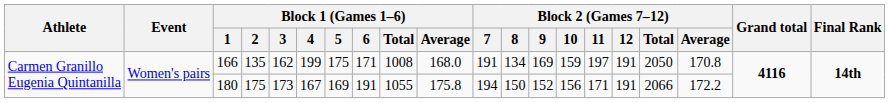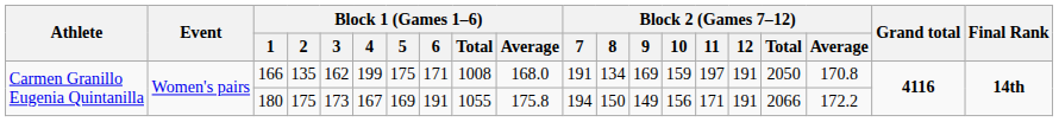 <table class="wikitable" border="1" style="font-size:90%">
 <tr>
 <th rowspan=2>Athlete</th>
 <th rowspan=2>Event</th>
 <th colspan=8>Block 1 (Games 1–6)</th>
 <th colspan=8>Block 2 (Games 7–12)</th>
 <th rowspan=2>Grand total</th>
 <th rowspan=2>Final Rank</th>
 </tr>
 <tr>
 <th>1</th>
 <th>2</th>
 <th>3</th>
 <th>4</th>
 <th>5</th>
 <th>6</th>
 <th>Total</th>
 <th>Average</th>
 <th>7</th>
 <th>8</th>
 <th>9</th>
 <th>10</th>
 <th>11</th>
 <th>12</th>
 <th>Total</th>
 <th>Average</th>
 </tr>
 <tr>
 <td rowspan=2><a href='#'>Carmen Granillo</a> <br> <a href='#'>Eugenia Quintanilla</a></td>
 <td rowspan=2><a href='#'>Women's pairs</a></td>
 <td align=center>166</td>
 <td align=center>135</td>
 <td align=center>162</td>
 <td align=center>199</td>
 <td align=center>175</td>
 <td align=center>171</td>
 <td align=center>1008</td>
 <td align=center>168.0</td>
 <td align=center>191</td>
 <td align=center>134</td>
 <td align=center>169</td>
 <td align=center>159</td>
 <td align=center>197</td>
 <td align=center>191</td>
 <td align=center>2050</td>
 <td align=center>170.8</td>
 <td align=center rowspan=2><strong>4116</strong></td>
 <td align=center rowspan=2><strong>14th</strong></td>
 </tr>
 <tr>
 <td align=center>180</td>
 <td align=center>175</td>
 <td align=center>173</td>
 <td align=center>167</td>
 <td align=center>169</td>
 <td align=center>191</td>
 <td align=center>1055</td>
 <td align=center>175.8</td>
 <td align=center>194</td>
 <td align=center>150</td>
-<td align=center>152</td>
+<td align=center>149</td>
 <td align=center>156</td>
 <td align=center>171</td>
 <td align=center>191</td>
 <td align=center>2066</td>
 <td align=center>172.2</td>
 </tr>
 </table>
